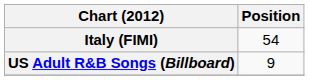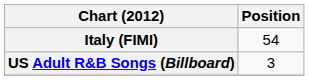 <table class="wikitable sortable plainrowheaders">
 <tr>
 <th scope="col">Chart (2012)</th>
 <th scope="col">Position</th>
 </tr>
 <tr>
 <th scope="row">Italy (FIMI)</th>
 <td style="text-align:center;">54</td>
 </tr>
 <tr>
 <th scope="row">US <a href='#'>Adult R&B Songs</a> (<em>Billboard</em>)</th>
-<td align="center">9</td>
+<td align="center">3</td>
 </tr>
 <tr>
 </tr>
 </table>
